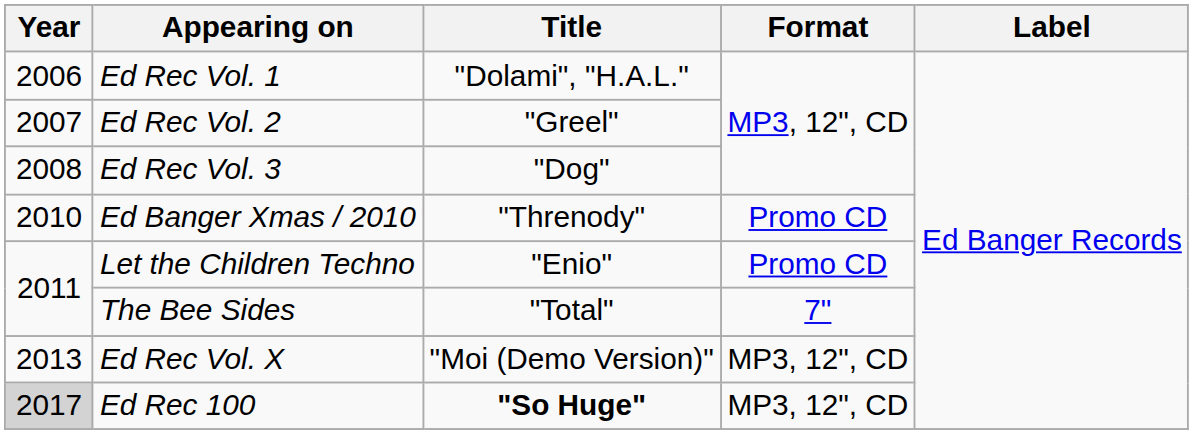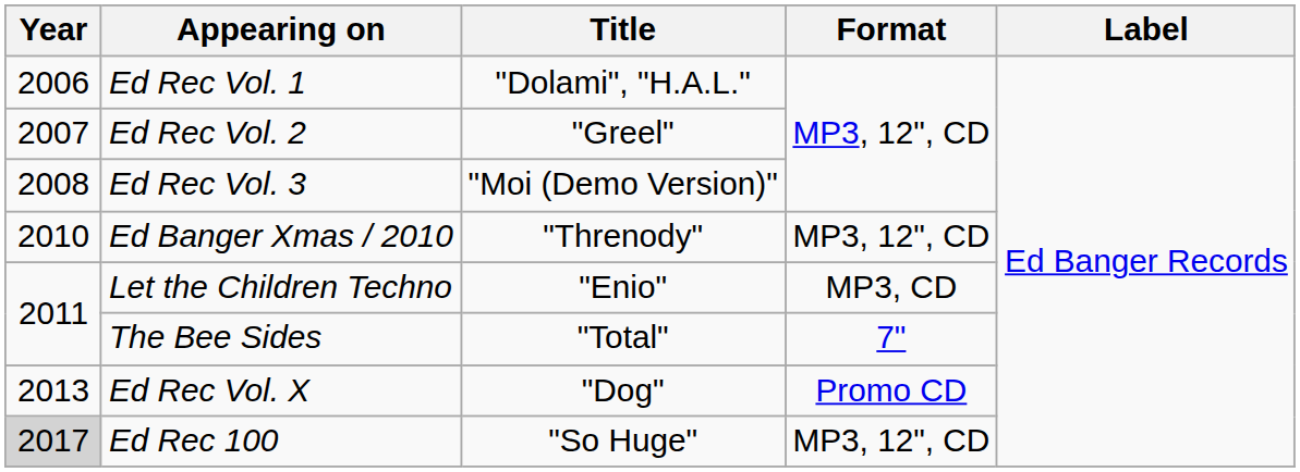 <table class="wikitable">
 <tr>
 <th align="center" width="40">Year</th>
 <th>Appearing on</th>
 <th>Title</th>
 <th align="center">Format</th>
 <th>Label</th>
 </tr>
 <tr>
 <td align="center">2006</td>
 <td><em>Ed Rec Vol. 1</em></td>
 <td align="center">"Dolami", "H.A.L."</td>
 <td align="center" rowspan="3"><a href='#'>MP3</a>, 12", CD</td>
 <td align="center" rowspan="8"><a href='#'>Ed Banger Records</a></td>
 </tr>
 <tr>
 <td align="center">2007</td>
 <td><em>Ed Rec Vol. 2</em></td>
 <td align="center">"Greel"</td>
 </tr>
 <tr>
 <td align="center">2008</td>
 <td><em>Ed Rec Vol. 3</em></td>
-<td align="center">"Dog"</td>
+<td align="center">"Moi (Demo Version)"</td>
 </tr>
 <tr>
 <td align="center">2010</td>
 <td><em>Ed Banger Xmas / 2010</em></td>
 <td align="center">"Threnody"</td>
-<td align="center"><a href='#'>Promo CD</a></td>
+<td align="center">MP3, 12", CD</td>
 </tr>
 <tr>
 <td align="center" rowspan="2">2011</td>
 <td><em>Let the Children Techno</em></td>
 <td align="center">"Enio"</td>
-<td align="center"><a href='#'>Promo CD</a></td>
+<td align="center">MP3, CD</td>
 </tr>
 <tr>
 <td><em>The Bee Sides</em></td>
 <td align="center">"Total"</td>
 <td align="center"><a href='#'>7"</a></td>
 </tr>
 <tr>
 <td align="center">2013</td>
 <td><em>Ed Rec Vol. X</em></td>
-<td align="center">"Moi (Demo Version)"</td>
-<td align="center">MP3, 12", CD</td>
+<td align="center">"Dog"</td>
+<td align="center"><a href='#'>Promo CD</a></td>
 </tr>
 <tr>
 <td align="center" style="background: lightgrey;">2017</td>
 <td><em>Ed Rec 100</em></td>
-<td align="center"><strong>"So Huge"</strong></td>
+<td align="center">"So Huge"</td>
 <td align="center">MP3, 12", CD</td>
 </tr>
 </table>
